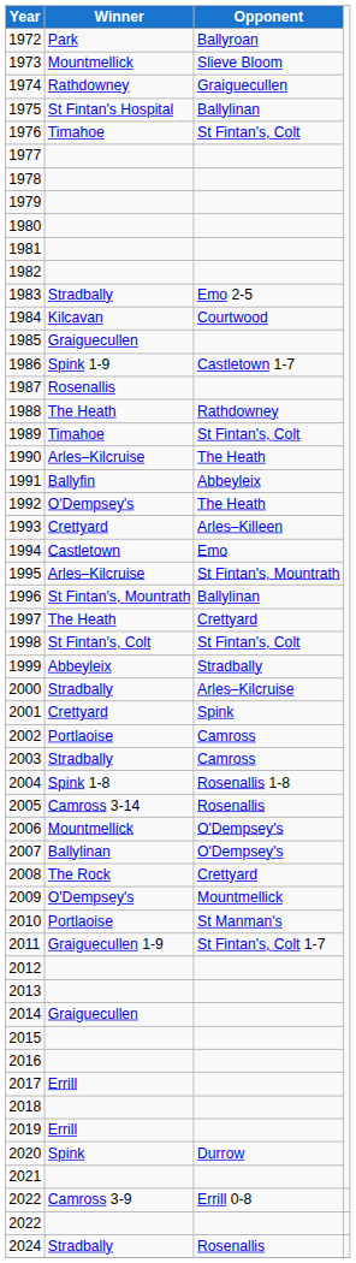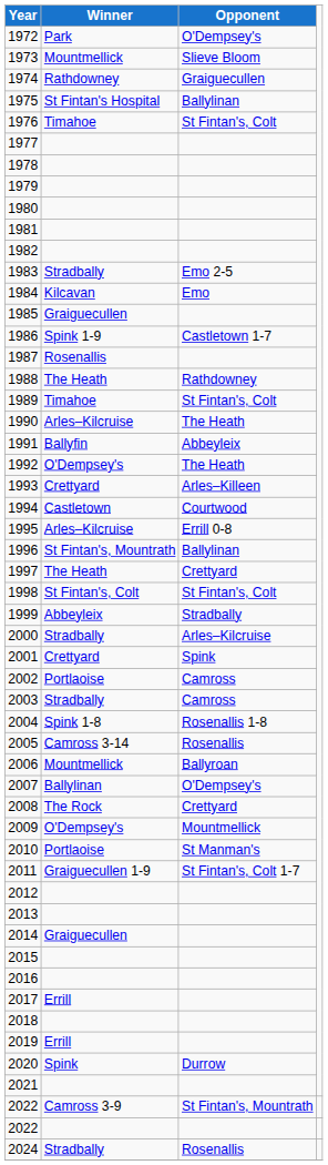 <table class="wikitable">
 <tr>
 <th style="background:#1874CD;color:white">Year</th>
 <th style="background:#1874CD;color:white">Winner</th>
 <th style="background:#1874CD;color:white">Opponent</th>
 </tr>
 <tr>
 <td>1972</td>
 <td><a href='#'>Park</a></td>
-<td><a href='#'>Ballyroan</a></td>
+<td><a href='#'>O'Dempsey's</a></td>
 </tr>
 <tr>
 <td>1973</td>
 <td><a href='#'>Mountmellick</a></td>
 <td><a href='#'>Slieve Bloom</a></td>
 </tr>
 <tr>
 <td>1974</td>
 <td><a href='#'>Rathdowney</a></td>
 <td><a href='#'>Graiguecullen</a></td>
 </tr>
 <tr>
 <td>1975</td>
 <td><a href='#'>St Fintan's Hospital</a></td>
 <td><a href='#'>Ballylinan</a></td>
 </tr>
 <tr>
 <td>1976</td>
 <td><a href='#'>Timahoe</a></td>
 <td><a href='#'>St Fintan's, Colt</a></td>
 </tr>
 <tr>
 <td>1977</td>
 <td></td>
 <td></td>
 </tr>
 <tr>
 <td>1978</td>
 <td></td>
 <td></td>
 </tr>
 <tr>
 <td>1979</td>
 <td></td>
 <td></td>
 </tr>
 <tr>
 <td>1980</td>
 <td></td>
 <td></td>
 </tr>
 <tr>
 <td>1981</td>
 <td></td>
 <td></td>
 </tr>
 <tr>
 <td>1982</td>
 <td></td>
 <td></td>
 </tr>
 <tr>
 <td>1983</td>
 <td><a href='#'>Stradbally</a></td>
 <td><a href='#'>Emo</a> 2-5 </td>
 </tr>
 <tr>
 <td>1984</td>
 <td><a href='#'>Kilcavan</a></td>
-<td><a href='#'>Courtwood</a></td>
+<td><a href='#'>Emo</a></td>
 </tr>
 <tr>
 <td>1985</td>
 <td><a href='#'>Graiguecullen</a></td>
 <td></td>
 </tr>
 <tr>
 <td>1986</td>
 <td><a href='#'>Spink</a> 1-9</td>
 <td><a href='#'>Castletown</a> 1-7</td>
 </tr>
 <tr>
 <td>1987</td>
 <td><a href='#'>Rosenallis</a></td>
 <td></td>
 </tr>
 <tr>
 <td>1988</td>
 <td><a href='#'>The Heath</a></td>
 <td><a href='#'>Rathdowney</a></td>
 </tr>
 <tr>
 <td>1989</td>
 <td><a href='#'>Timahoe</a></td>
 <td><a href='#'>St Fintan's, Colt</a></td>
 </tr>
 <tr>
 <td>1990</td>
 <td><a href='#'>Arles–Kilcruise</a></td>
 <td><a href='#'>The Heath</a></td>
 </tr>
 <tr>
 <td>1991</td>
 <td><a href='#'>Ballyfin</a></td>
 <td><a href='#'>Abbeyleix</a></td>
 </tr>
 <tr>
 <td>1992</td>
 <td><a href='#'>O'Dempsey's</a></td>
 <td><a href='#'>The Heath</a></td>
 </tr>
 <tr>
 <td>1993</td>
 <td><a href='#'>Crettyard</a></td>
 <td><a href='#'>Arles–Killeen</a></td>
 </tr>
 <tr>
 <td>1994</td>
 <td><a href='#'>Castletown</a></td>
-<td><a href='#'>Emo</a></td>
+<td><a href='#'>Courtwood</a></td>
 </tr>
 <tr>
 <td>1995</td>
 <td><a href='#'>Arles–Kilcruise</a></td>
-<td><a href='#'>St Fintan's, Mountrath</a></td>
+<td><a href='#'>Errill</a> 0-8</td>
 </tr>
 <tr>
 <td>1996</td>
 <td><a href='#'>St Fintan's, Mountrath</a></td>
 <td><a href='#'>Ballylinan</a></td>
 </tr>
 <tr>
 <td>1997</td>
 <td><a href='#'>The Heath</a></td>
 <td><a href='#'>Crettyard</a></td>
 </tr>
 <tr>
 <td>1998</td>
 <td><a href='#'>St Fintan's, Colt</a></td>
 <td><a href='#'>St Fintan's, Colt</a></td>
 </tr>
 <tr>
 <td>1999</td>
 <td><a href='#'>Abbeyleix</a></td>
 <td><a href='#'>Stradbally</a></td>
 </tr>
 <tr>
 <td>2000</td>
 <td><a href='#'>Stradbally</a></td>
 <td><a href='#'>Arles–Kilcruise</a></td>
 </tr>
 <tr>
 <td>2001</td>
 <td><a href='#'>Crettyard</a></td>
 <td><a href='#'>Spink</a></td>
 </tr>
 <tr>
 <td>2002</td>
 <td><a href='#'>Portlaoise</a></td>
 <td><a href='#'>Camross</a></td>
 </tr>
 <tr>
 <td>2003</td>
 <td><a href='#'>Stradbally</a></td>
 <td><a href='#'>Camross</a></td>
 </tr>
 <tr>
 <td>2004</td>
 <td><a href='#'>Spink</a> 1-8</td>
 <td><a href='#'>Rosenallis</a> 1-8</td>
 </tr>
 <tr>
 <td>2005</td>
 <td><a href='#'>Camross</a> 3-14 </td>
 <td><a href='#'>Rosenallis</a></td>
 </tr>
 <tr>
 <td>2006</td>
 <td><a href='#'>Mountmellick</a></td>
-<td><a href='#'>O'Dempsey's</a></td>
+<td><a href='#'>Ballyroan</a></td>
 </tr>
 <tr>
 <td>2007</td>
 <td><a href='#'>Ballylinan</a></td>
 <td><a href='#'>O'Dempsey's</a></td>
 </tr>
 <tr>
 <td>2008</td>
 <td><a href='#'>The Rock</a></td>
 <td><a href='#'>Crettyard</a></td>
 </tr>
 <tr>
 <td>2009</td>
 <td><a href='#'>O'Dempsey's</a></td>
 <td><a href='#'>Mountmellick</a></td>
 </tr>
 <tr>
 <td>2010</td>
 <td><a href='#'>Portlaoise</a></td>
 <td><a href='#'>St Manman's</a></td>
 </tr>
 <tr>
 <td>2011</td>
 <td><a href='#'>Graiguecullen</a> 1-9</td>
 <td><a href='#'>St Fintan's, Colt</a> 1-7</td>
 </tr>
 <tr>
 <td>2012</td>
 <td></td>
 <td></td>
 </tr>
 <tr>
 <td>2013</td>
 <td></td>
 <td></td>
 </tr>
 <tr>
 <td>2014</td>
 <td><a href='#'>Graiguecullen</a></td>
 <td></td>
 </tr>
 <tr>
 <td>2015</td>
 <td></td>
 <td></td>
 </tr>
 <tr>
 <td>2016</td>
 <td></td>
 <td></td>
 </tr>
 <tr>
 <td>2017</td>
 <td><a href='#'>Errill</a></td>
 <td></td>
 </tr>
 <tr>
 <td>2018</td>
 <td></td>
 <td></td>
 </tr>
 <tr>
 <td>2019</td>
 <td><a href='#'>Errill</a></td>
 <td></td>
 </tr>
 <tr>
 <td>2020</td>
 <td><a href='#'>Spink</a></td>
 <td><a href='#'>Durrow</a></td>
 </tr>
 <tr>
 <td>2021</td>
 <td></td>
 <td></td>
 </tr>
 <tr>
 <td>2022</td>
 <td><a href='#'>Camross</a> 3-9</td>
-<td><a href='#'>Errill</a> 0-8</td>
+<td><a href='#'>St Fintan's, Mountrath</a></td>
 <td></td>
 </tr>
 <tr>
 <td>2022</td>
 <td></td>
 <td></td>
 <td></td>
 </tr>
 <tr>
 <td>2024</td>
 <td><a href='#'>Stradbally</a></td>
 <td><a href='#'>Rosenallis</a></td>
 <td></td>
 </tr>
 <tr>
 </tr>
 </table>
